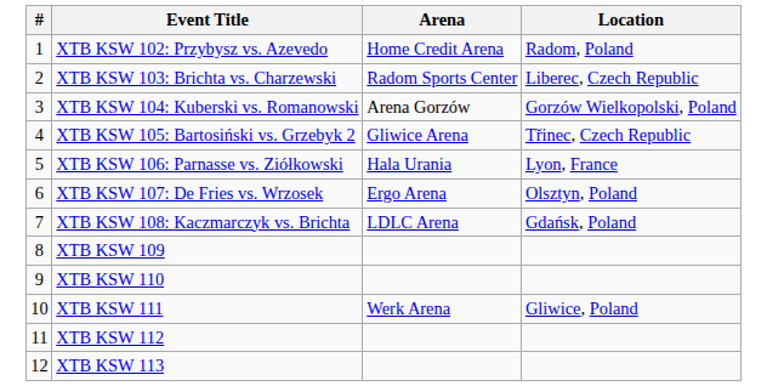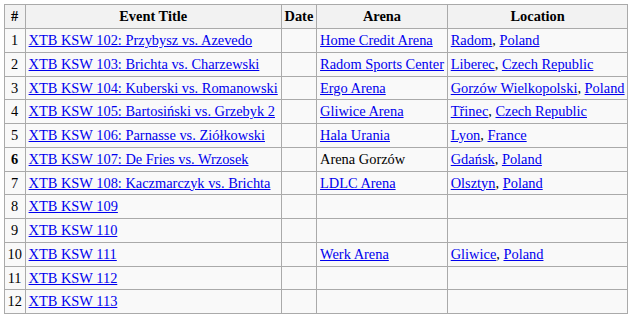 <table class="sortable wikitable succession-box" style="margin:1.0em auto; font-size:90%;">
 <tr>
 <th scope="col">#</th>
 <th scope="col">Event Title</th>
+<th scope="col">Date</th>
 <th scope="col">Arena</th>
 <th scope="col">Location</th>
 </tr>
 <tr>
 <td align=center>1</td>
 <td><a href='#'>XTB KSW 102: Przybysz vs. Azevedo</a></td>
+<td></td>
 <td><a href='#'>Home Credit Arena</a></td>
 <td> <a href='#'>Radom</a>, <a href='#'>Poland</a></td>
 </tr>
 <tr>
 <td align=center>2</td>
 <td><a href='#'>XTB KSW 103: Brichta vs. Charzewski</a></td>
+<td></td>
 <td><a href='#'>Radom Sports Center</a></td>
 <td> <a href='#'>Liberec</a>, <a href='#'>Czech Republic</a></td>
 </tr>
 <tr>
 <td align=center>3</td>
 <td><a href='#'>XTB KSW 104: Kuberski vs. Romanowski</a></td>
-<td>Arena Gorzów</td>
+<td></td>
+<td><a href='#'>Ergo Arena</a></td>
 <td> <a href='#'>Gorzów Wielkopolski</a>, <a href='#'>Poland</a></td>
 </tr>
 <tr>
 <td align=center>4</td>
 <td><a href='#'>XTB KSW 105: Bartosiński vs. Grzebyk 2</a></td>
+<td></td>
 <td><a href='#'>Gliwice Arena</a></td>
 <td> <a href='#'>Třinec</a>, <a href='#'>Czech Republic</a></td>
 </tr>
 <tr>
 <td align=center>5</td>
 <td><a href='#'>XTB KSW 106: Parnasse vs. Ziółkowski</a></td>
+<td></td>
 <td><a href='#'>Hala Urania</a></td>
 <td> <a href='#'>Lyon</a>, <a href='#'>France</a></td>
 </tr>
 <tr>
-<td align=center>6</td>
+<td align=center><strong>6</strong></td>
 <td><a href='#'>XTB KSW 107: De Fries vs. Wrzosek</a></td>
-<td><a href='#'>Ergo Arena</a></td>
-<td> <a href='#'>Olsztyn</a>, <a href='#'>Poland</a></td>
+<td></td>
+<td>Arena Gorzów</td>
+<td> <a href='#'>Gdańsk</a>, <a href='#'>Poland</a></td>
 </tr>
 <tr>
 <td align=center>7</td>
 <td><a href='#'>XTB KSW 108: Kaczmarczyk vs. Brichta</a></td>
+<td></td>
 <td><a href='#'>LDLC Arena</a></td>
-<td> <a href='#'>Gdańsk</a>, <a href='#'>Poland</a></td>
+<td> <a href='#'>Olsztyn</a>, <a href='#'>Poland</a></td>
 </tr>
 <tr>
 <td align=center>8</td>
 <td><a href='#'>XTB KSW 109</a></td>
+<td></td>
 <td></td>
 <td></td>
 </tr>
 <tr>
 <td align=center>9</td>
 <td><a href='#'>XTB KSW 110</a></td>
 <td></td>
 <td></td>
+<td></td>
 </tr>
 <tr>
 <td align=center>10</td>
 <td><a href='#'>XTB KSW 111</a></td>
+<td></td>
 <td><a href='#'>Werk Arena</a></td>
 <td> <a href='#'>Gliwice</a>, <a href='#'>Poland</a></td>
 </tr>
 <tr>
 <td align=center>11</td>
 <td><a href='#'>XTB KSW 112</a></td>
 <td></td>
 <td></td>
+<td></td>
 </tr>
 <tr>
 <td align=center>12</td>
 <td><a href='#'>XTB KSW 113</a></td>
 <td></td>
 <td></td>
+<td></td>
 </tr>
 </table>
